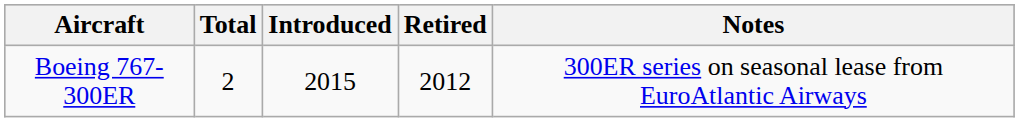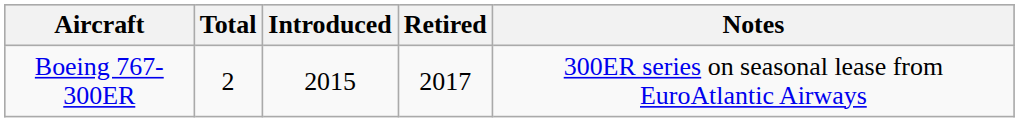 <table class="wikitable" style="margin:0.5em auto; text-align:center">
 <tr>
 <th>Aircraft</th>
 <th>Total</th>
 <th>Introduced</th>
 <th>Retired</th>
 <th>Notes</th>
 </tr>
 <tr>
 <td><a href='#'>Boeing 767-300ER</a></td>
 <td align=center>2</td>
 <td>2015</td>
-<td>2012</td>
+<td>2017</td>
 <td><a href='#'>300ER series</a> on seasonal lease from <a href='#'>EuroAtlantic Airways</a></td>
 </tr>
 </table>
